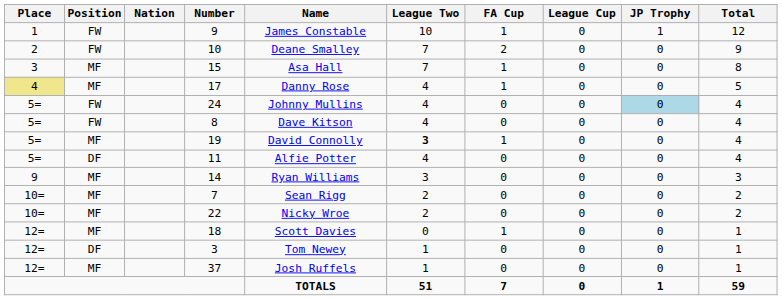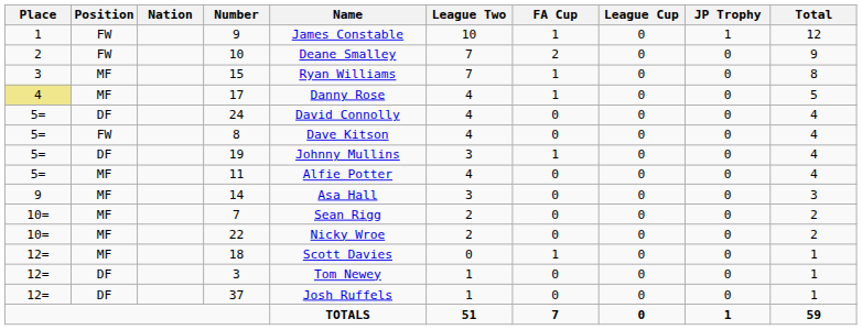 <table class="wikitable" style="font-size: 95%; text-align: center;">
 <tr>
 <th width=60>Place</th>
 <th width=60>Position</th>
 <th width=60>Nation</th>
 <th width=60>Number</th>
 <th width=150>Name</th>
 <th width=80>League Two</th>
 <th width=80>FA Cup</th>
 <th width=80>League Cup</th>
 <th width=80>JP Trophy</th>
 <th width=80>Total</th>
 </tr>
 <tr>
 <td>1</td>
 <td>FW</td>
 <td></td>
 <td>9</td>
 <td><a href='#'>James Constable</a></td>
 <td>10</td>
 <td>1</td>
 <td>0</td>
 <td>1</td>
 <td>12</td>
 </tr>
 <tr>
 <td>2</td>
 <td>FW</td>
 <td></td>
 <td>10</td>
 <td><a href='#'>Deane Smalley</a></td>
 <td>7</td>
 <td>2</td>
 <td>0</td>
 <td>0</td>
 <td>9</td>
 </tr>
 <tr>
 <td>3</td>
 <td>MF</td>
 <td></td>
 <td>15</td>
-<td><a href='#'>Asa Hall</a></td>
+<td><a href='#'>Ryan Williams</a></td>
 <td>7</td>
 <td>1</td>
 <td>0</td>
 <td>0</td>
 <td>8</td>
 </tr>
 <tr>
 <td style="background: khaki;">4</td>
 <td>MF</td>
 <td></td>
 <td>17</td>
 <td><a href='#'>Danny Rose</a></td>
 <td>4</td>
 <td>1</td>
 <td>0</td>
 <td>0</td>
 <td>5</td>
 </tr>
 <tr>
 <td>5=</td>
-<td>FW</td>
+<td>DF</td>
 <td></td>
 <td>24</td>
-<td><a href='#'>Johnny Mullins</a></td>
+<td><a href='#'>David Connolly</a></td>
 <td>4</td>
 <td>0</td>
 <td>0</td>
-<td style="background: lightblue;">0</td>
+<td>0</td>
 <td>4</td>
 </tr>
 <tr>
 <td>5=</td>
 <td>FW</td>
 <td></td>
 <td>8</td>
 <td><a href='#'>Dave Kitson</a></td>
 <td>4</td>
 <td>0</td>
 <td>0</td>
 <td>0</td>
 <td>4</td>
 </tr>
 <tr>
 <td>5=</td>
-<td>MF</td>
+<td>DF</td>
 <td></td>
 <td>19</td>
-<td><a href='#'>David Connolly</a></td>
-<td><strong>3</strong></td>
+<td><a href='#'>Johnny Mullins</a></td>
+<td>3</td>
 <td>1</td>
 <td>0</td>
 <td>0</td>
 <td>4</td>
 </tr>
 <tr>
 <td>5=</td>
-<td>DF</td>
+<td>MF</td>
 <td></td>
 <td>11</td>
 <td><a href='#'>Alfie Potter</a></td>
 <td>4</td>
 <td>0</td>
 <td>0</td>
 <td>0</td>
 <td>4</td>
 </tr>
 <tr>
 <td>9</td>
 <td>MF</td>
 <td></td>
 <td>14</td>
-<td><a href='#'>Ryan Williams</a></td>
+<td><a href='#'>Asa Hall</a></td>
 <td>3</td>
 <td>0</td>
 <td>0</td>
 <td>0</td>
 <td>3</td>
 </tr>
 <tr>
 <td>10=</td>
 <td>MF</td>
 <td></td>
 <td>7</td>
 <td><a href='#'>Sean Rigg</a></td>
 <td>2</td>
 <td>0</td>
 <td>0</td>
 <td>0</td>
 <td>2</td>
 </tr>
 <tr>
 <td>10=</td>
 <td>MF</td>
 <td></td>
 <td>22</td>
 <td><a href='#'>Nicky Wroe</a></td>
 <td>2</td>
 <td>0</td>
 <td>0</td>
 <td>0</td>
 <td>2</td>
 </tr>
 <tr>
 <td>12=</td>
 <td>MF</td>
 <td></td>
 <td>18</td>
 <td><a href='#'>Scott Davies</a></td>
 <td>0</td>
 <td>1</td>
 <td>0</td>
 <td>0</td>
 <td>1</td>
 </tr>
 <tr>
 <td>12=</td>
 <td>DF</td>
 <td></td>
 <td>3</td>
 <td><a href='#'>Tom Newey</a></td>
 <td>1</td>
 <td>0</td>
 <td>0</td>
 <td>0</td>
 <td>1</td>
 </tr>
 <tr>
 <td>12=</td>
-<td>MF</td>
+<td>DF</td>
 <td></td>
 <td>37</td>
 <td><a href='#'>Josh Ruffels</a></td>
 <td>1</td>
 <td>0</td>
 <td>0</td>
 <td>0</td>
 <td>1</td>
 </tr>
 <tr>
 <td colspan="4"></td>
 <td><strong>TOTALS</strong></td>
 <td><strong>51</strong></td>
 <td><strong>7</strong></td>
 <td><strong>0</strong></td>
 <td><strong>1</strong></td>
 <td><strong>59</strong></td>
 </tr>
 </table>
